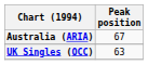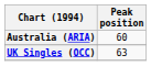 <table class="wikitable sortable plainrowheaders">
 <tr>
 <th>Chart (1994)</th>
 <th>Peak<br>position</th>
 </tr>
 <tr>
 <th scope="row">Australia (<a href='#'>ARIA</a>)</th>
-<td align="center">67</td>
+<td align="center">60</td>
 </tr>
 <tr>
 </tr>
 <tr>
 <th scope="row"><a href='#'>UK Singles</a> (<a href='#'>OCC</a>)</th>
 <td align="center">63</td>
 </tr>
 <tr>
 </tr>
 </table>
